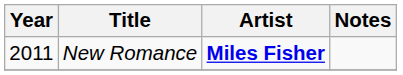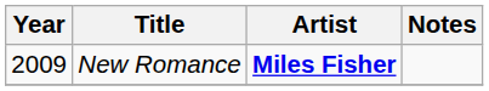 <table class="wikitable">
 <tr>
 <th>Year</th>
 <th>Title</th>
 <th>Artist</th>
 <th>Notes</th>
 </tr>
 <tr>
-<td>2011</td>
+<td>2009</td>
 <td><em>New Romance</em></td>
 <td><strong><a href='#'>Miles Fisher</a></strong></td>
 <td></td>
 </tr>
 <tr>
 </tr>
 </table>
